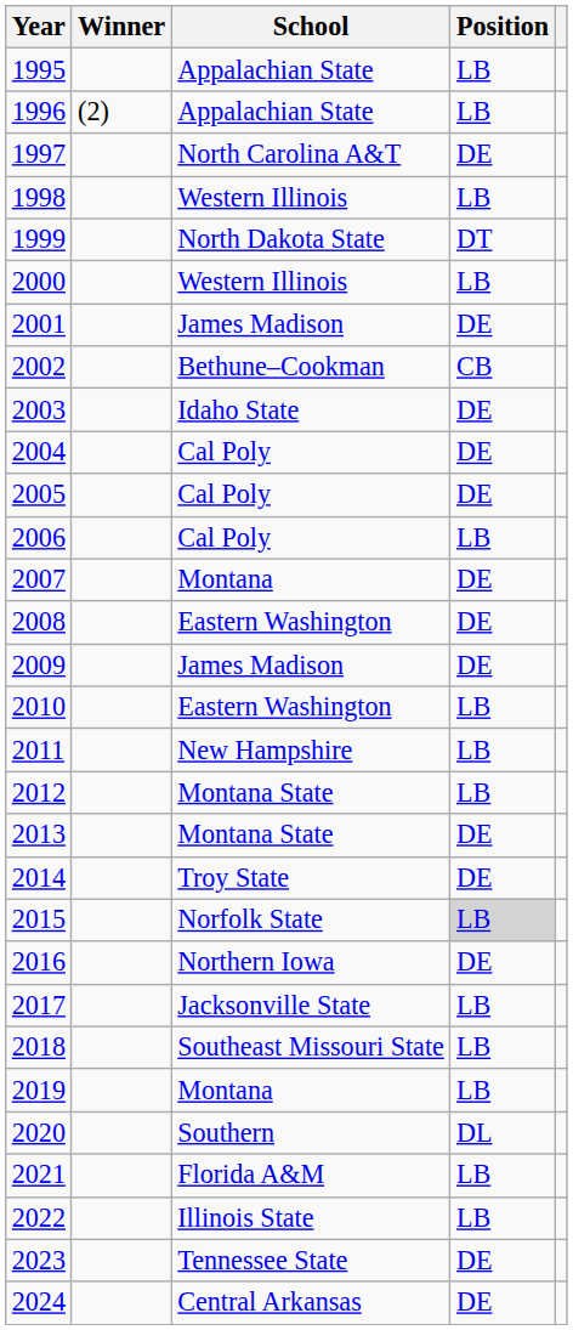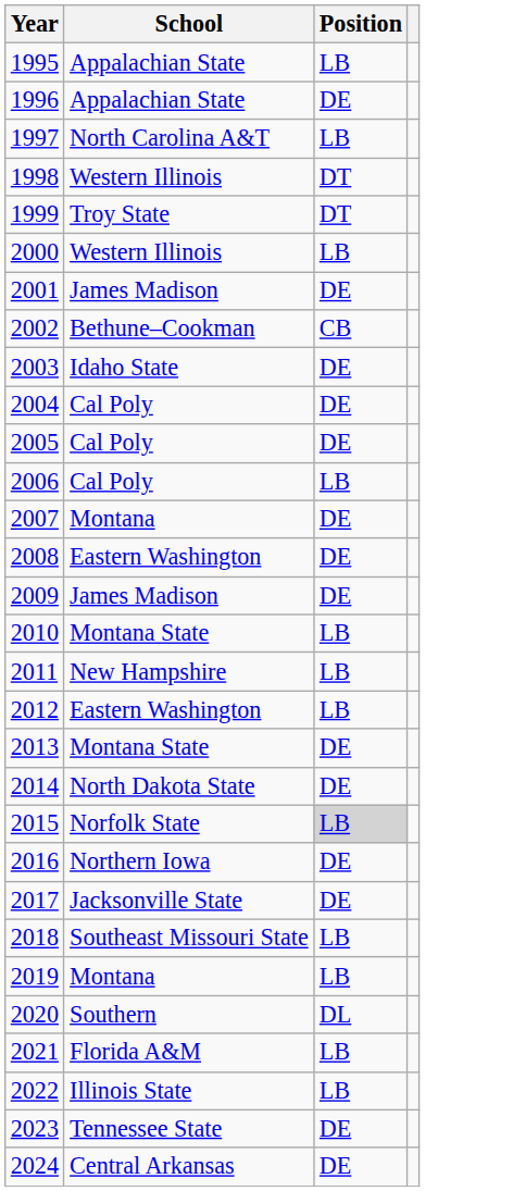 <table class="wikitable sortable">
 <tr>
 <th>Year</th>
-<th>Winner</th>
 <th>School</th>
 <th>Position</th>
 <th></th>
 </tr>
 <tr>
 <td><a href='#'>1995</a></td>
-<td></td>
 <td><a href='#'>Appalachian State</a></td>
 <td><a href='#'>LB</a></td>
 <td></td>
 </tr>
 <tr>
 <td><a href='#'>1996</a></td>
-<td> (2)</td>
 <td><a href='#'>Appalachian State</a></td>
+<td><a href='#'>DE</a></td>
+<td></td>
+</tr>
+<tr>
+<td><a href='#'>1997</a></td>
+<td><a href='#'>North Carolina A&T</a></td>
 <td><a href='#'>LB</a></td>
 <td></td>
 </tr>
 <tr>
-<td><a href='#'>1997</a></td>
-<td></td>
-<td><a href='#'>North Carolina A&T</a></td>
-<td><a href='#'>DE</a></td>
-<td></td>
-</tr>
-<tr>
 <td><a href='#'>1998</a></td>
-<td></td>
 <td><a href='#'>Western Illinois</a></td>
-<td><a href='#'>LB</a></td>
+<td><a href='#'>DT</a></td>
 <td></td>
 </tr>
 <tr>
 <td><a href='#'>1999</a></td>
-<td></td>
-<td><a href='#'>North Dakota State</a></td>
+<td><a href='#'>Troy State</a></td>
 <td><a href='#'>DT</a></td>
 <td></td>
 </tr>
 <tr>
 <td><a href='#'>2000</a></td>
-<td></td>
 <td><a href='#'>Western Illinois</a></td>
 <td><a href='#'>LB</a></td>
 <td></td>
 </tr>
 <tr>
 <td><a href='#'>2001</a></td>
-<td></td>
 <td><a href='#'>James Madison</a></td>
 <td><a href='#'>DE</a></td>
 <td></td>
 </tr>
 <tr>
 <td><a href='#'>2002</a></td>
-<td></td>
 <td><a href='#'>Bethune–Cookman</a></td>
 <td><a href='#'>CB</a></td>
 <td></td>
 </tr>
 <tr>
 <td><a href='#'>2003</a></td>
-<td></td>
 <td><a href='#'>Idaho State</a></td>
 <td><a href='#'>DE</a></td>
 <td></td>
 </tr>
 <tr>
 <td><a href='#'>2004</a></td>
-<td></td>
 <td><a href='#'>Cal Poly</a></td>
 <td><a href='#'>DE</a></td>
 <td></td>
 </tr>
 <tr>
 <td><a href='#'>2005</a></td>
-<td></td>
 <td><a href='#'>Cal Poly</a></td>
 <td><a href='#'>DE</a></td>
 <td></td>
 </tr>
 <tr>
 <td><a href='#'>2006</a></td>
-<td></td>
 <td><a href='#'>Cal Poly</a></td>
 <td><a href='#'>LB</a></td>
 <td></td>
 </tr>
 <tr>
 <td><a href='#'>2007</a></td>
-<td></td>
 <td><a href='#'>Montana</a></td>
 <td><a href='#'>DE</a></td>
 <td></td>
 </tr>
 <tr>
 <td><a href='#'>2008</a></td>
-<td></td>
 <td><a href='#'>Eastern Washington</a></td>
 <td><a href='#'>DE</a></td>
 <td></td>
 </tr>
 <tr>
 <td><a href='#'>2009</a></td>
-<td></td>
 <td><a href='#'>James Madison</a></td>
 <td><a href='#'>DE</a></td>
 <td></td>
 </tr>
 <tr>
 <td><a href='#'>2010</a></td>
-<td></td>
-<td><a href='#'>Eastern Washington</a></td>
+<td><a href='#'>Montana State</a></td>
 <td><a href='#'>LB</a></td>
 <td></td>
 </tr>
 <tr>
 <td><a href='#'>2011</a></td>
-<td></td>
 <td><a href='#'>New Hampshire</a></td>
 <td><a href='#'>LB</a></td>
 <td></td>
 </tr>
 <tr>
 <td><a href='#'>2012</a></td>
-<td></td>
-<td><a href='#'>Montana State</a></td>
+<td><a href='#'>Eastern Washington</a></td>
 <td><a href='#'>LB</a></td>
 <td></td>
 </tr>
 <tr>
 <td><a href='#'>2013</a></td>
-<td></td>
 <td><a href='#'>Montana State</a></td>
 <td><a href='#'>DE</a></td>
 <td></td>
 </tr>
 <tr>
 <td><a href='#'>2014</a></td>
-<td></td>
-<td><a href='#'>Troy State</a></td>
+<td><a href='#'>North Dakota State</a></td>
 <td><a href='#'>DE</a></td>
 <td></td>
 </tr>
 <tr>
 <td><a href='#'>2015</a></td>
-<td></td>
 <td><a href='#'>Norfolk State</a></td>
 <td style="background: lightgrey;"><a href='#'>LB</a></td>
 <td></td>
 </tr>
 <tr>
 <td><a href='#'>2016</a></td>
-<td></td>
 <td><a href='#'>Northern Iowa</a></td>
 <td><a href='#'>DE</a></td>
 <td></td>
 </tr>
 <tr>
 <td><a href='#'>2017</a></td>
-<td></td>
 <td><a href='#'>Jacksonville State</a></td>
-<td><a href='#'>LB</a></td>
+<td><a href='#'>DE</a></td>
 <td></td>
 </tr>
 <tr>
 <td><a href='#'>2018</a></td>
-<td></td>
 <td><a href='#'>Southeast Missouri State</a></td>
 <td><a href='#'>LB</a></td>
 <td></td>
 </tr>
 <tr>
 <td><a href='#'>2019</a></td>
-<td></td>
 <td><a href='#'>Montana</a></td>
 <td><a href='#'>LB</a></td>
 <td></td>
 </tr>
 <tr>
 <td><a href='#'>2020</a></td>
-<td></td>
 <td><a href='#'>Southern</a></td>
 <td><a href='#'>DL</a></td>
 <td></td>
 </tr>
 <tr>
 <td><a href='#'>2021</a></td>
-<td></td>
 <td><a href='#'>Florida A&M</a></td>
 <td><a href='#'>LB</a></td>
 <td></td>
 </tr>
 <tr>
 <td><a href='#'>2022</a></td>
-<td></td>
 <td><a href='#'>Illinois State</a></td>
 <td><a href='#'>LB</a></td>
 <td></td>
 </tr>
 <tr>
 <td><a href='#'>2023</a></td>
-<td></td>
 <td><a href='#'>Tennessee State</a></td>
 <td><a href='#'>DE</a></td>
 <td></td>
 </tr>
 <tr>
 <td><a href='#'>2024</a></td>
-<td></td>
 <td><a href='#'>Central Arkansas</a></td>
 <td><a href='#'>DE</a></td>
 <td></td>
 </tr>
 </table>
